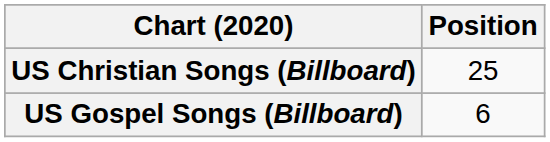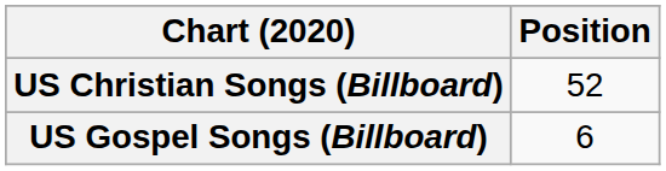 <table class="wikitable plainrowheaders sortable" style="text-align:center">
 <tr>
 <th scope="col">Chart (2020)</th>
 <th scope="col">Position</th>
 </tr>
 <tr>
 <th scope="row">US Christian Songs (<em>Billboard</em>)</th>
-<td>25</td>
+<td>52</td>
 </tr>
 <tr>
 <th scope="row">US Gospel Songs (<em>Billboard</em>)</th>
 <td>6</td>
 </tr>
 </table>
